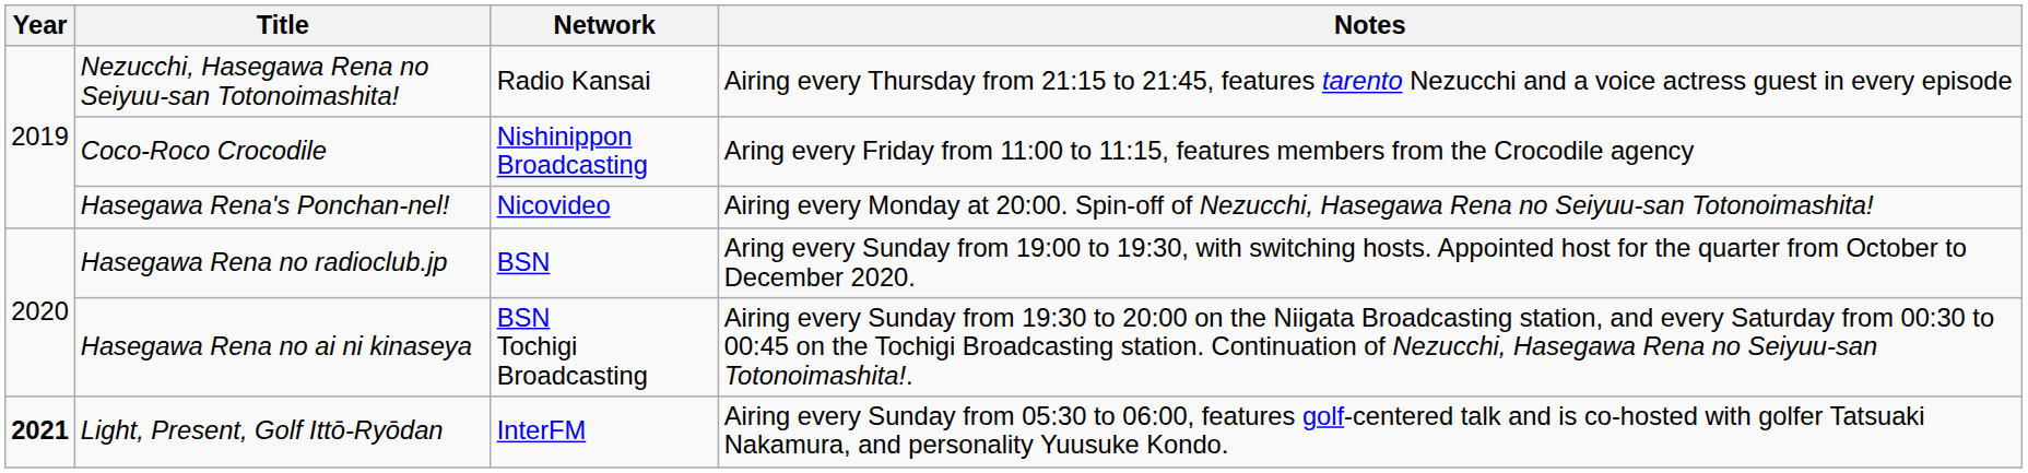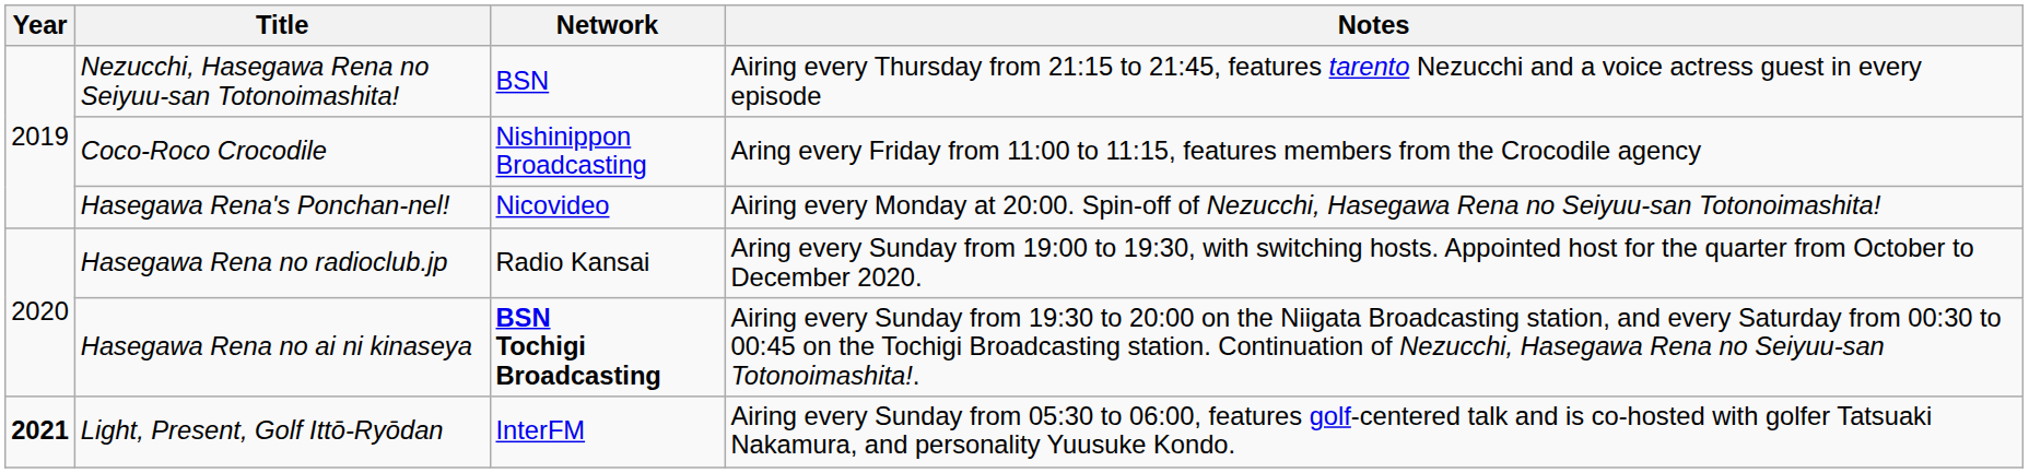 <table class="wikitable sortable">
 <tr>
 <th>Year</th>
 <th>Title</th>
 <th>Network</th>
 <th class="unsortable">Notes</th>
 </tr>
 <tr>
 <td rowspan="3">2019</td>
 <td><em>Nezucchi, Hasegawa Rena no Seiyuu-san Totonoimashita!</em></td>
-<td>Radio Kansai</td>
+<td><a href='#'>BSN</a></td>
 <td>Airing every Thursday from 21:15 to 21:45, features <em><a href='#'>tarento</a></em> Nezucchi and a voice actress guest in every episode</td>
 </tr>
 <tr>
 <td><em>Coco-Roco Crocodile</em></td>
 <td><a href='#'>Nishinippon Broadcasting</a></td>
 <td>Aring every Friday from 11:00 to 11:15, features members from the Crocodile agency</td>
 </tr>
 <tr>
 <td><em>Hasegawa Rena's Ponchan-nel!</em></td>
 <td><a href='#'>Nicovideo</a></td>
 <td>Airing every Monday at 20:00. Spin-off of <em>Nezucchi, Hasegawa Rena no Seiyuu-san Totonoimashita!</em></td>
 </tr>
 <tr>
 <td rowspan="2">2020</td>
 <td><em>Hasegawa Rena no radioclub.jp</em></td>
-<td><a href='#'>BSN</a></td>
+<td>Radio Kansai</td>
 <td>Aring every Sunday from 19:00 to 19:30, with switching hosts. Appointed host for the quarter from October to December 2020.</td>
 </tr>
 <tr>
 <td><em>Hasegawa Rena no ai ni kinaseya</em></td>
-<td><a href='#'>BSN</a><br>Tochigi Broadcasting</td>
+<td><strong><a href='#'>BSN</a><br>Tochigi Broadcasting</strong></td>
 <td>Airing every Sunday from 19:30 to 20:00 on the Niigata Broadcasting station, and every Saturday from 00:30 to 00:45 on the Tochigi Broadcasting station. Continuation of <em>Nezucchi, Hasegawa Rena no Seiyuu-san Totonoimashita!</em>.</td>
 </tr>
 <tr>
 <td><strong>2021</strong></td>
 <td><em>Light, Present, Golf Ittō-Ryōdan</em></td>
 <td><a href='#'>InterFM</a></td>
 <td>Airing every Sunday from 05:30 to 06:00, features <a href='#'>golf</a>-centered talk and is co-hosted with golfer Tatsuaki Nakamura, and personality Yuusuke Kondo.</td>
 </tr>
 </table>
